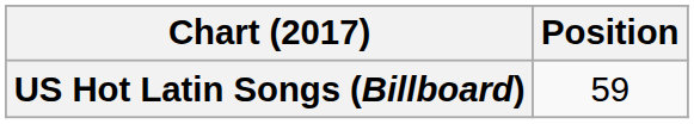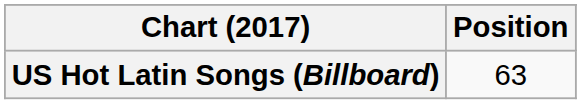 <table class="wikitable plainrowheaders" style="text-align:center">
 <tr>
 <th scope="col">Chart (2017)</th>
 <th scope="col">Position</th>
 </tr>
 <tr>
 <th scope="row">US Hot Latin Songs (<em>Billboard</em>)</th>
-<td>59</td>
+<td>63</td>
 </tr>
 </table>
